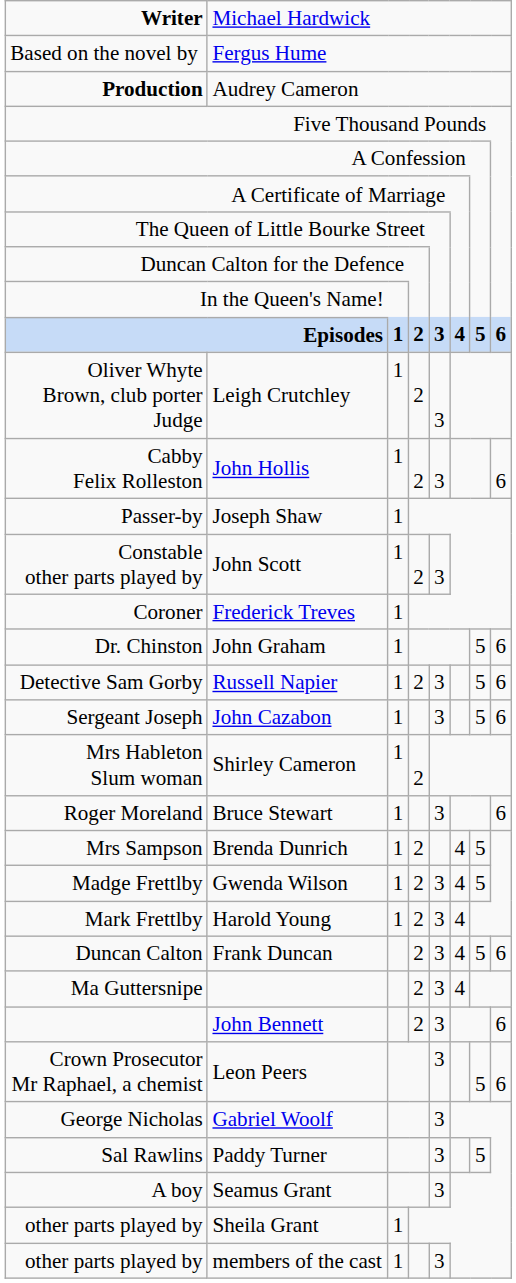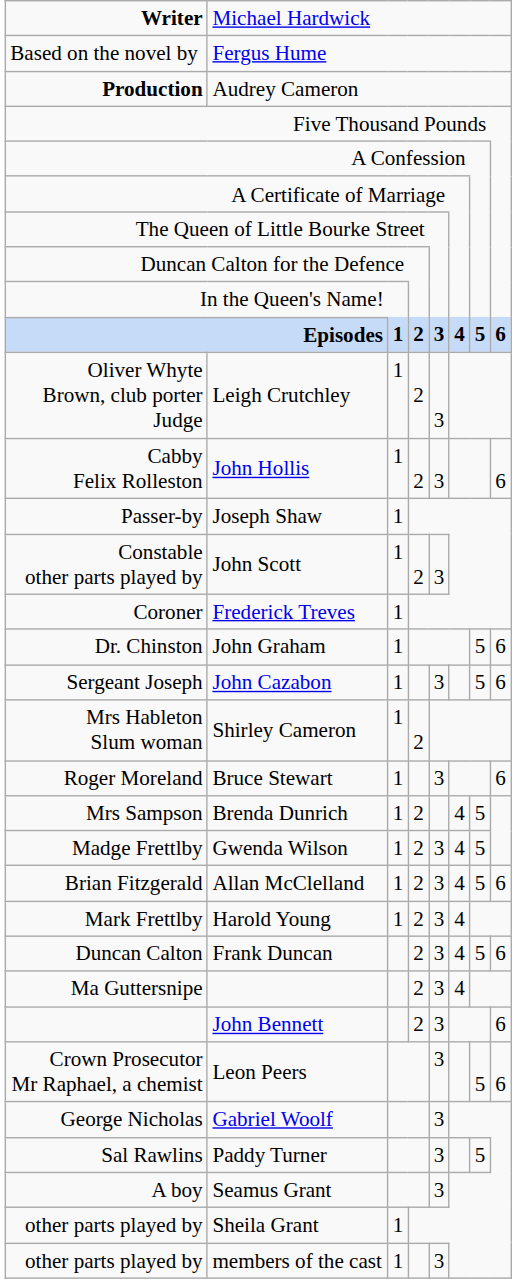 <table class="wikitable mw-collapsible mw-collapsed" style="vertical-align:top;line-height:1.2;font-size:95%;margin:-0.5em 4em 0 5em;width:24em;max-width:30em;">
 <tr>
 <td style="text-align:right;"><strong>Writer</strong></td>
 <td colspan=7><a href='#'>Michael Hardwick</a></td>
 </tr>
 <tr>
 <td>Based on the novel by</td>
 <td colspan=7><a href='#'>Fergus Hume</a></td>
 </tr>
 <tr>
 <td style="text-align:right;"><strong>Production</strong></td>
 <td colspan=7>Audrey Cameron</td>
 </tr>
 <tr>
 <td style="text-align:right;border-right:hidden;" colspan=7>Five Thousand Pounds</td>
 <td style="border-left:hidden;border-bottom:hidden;"></td>
 </tr>
 <tr>
 <td style="text-align:right;border-right:hidden;" colspan=6>A Confession</td>
 <td style="border-left:hidden;border-bottom:hidden;"></td>
 <td style="border-top:hidden;border-bottom:hidden;"></td>
 </tr>
 <tr>
 <td style="text-align:right;border-right:hidden;" colspan=5>A Certificate of Marriage</td>
 <td style="border-left:hidden;border-bottom:hidden;"></td>
 <td style="border-top:hidden;border-bottom:hidden;"></td>
 <td style="border-top:hidden;border-bottom:hidden;"></td>
 </tr>
 <tr>
 <td style="text-align:right;border-right:hidden;" colspan=4>The Queen of Little Bourke Street</td>
 <td style="border-left:hidden;border-bottom:hidden;"></td>
 <td style="border-top:hidden;border-bottom:hidden;"></td>
 <td style="border-top:hidden;border-bottom:hidden;"></td>
 <td style="border-top:hidden;border-bottom:hidden;"></td>
 </tr>
 <tr>
 <td style="text-align:right;border-right:hidden;" colspan=3>Duncan Calton for the Defence</td>
 <td style="border-left:hidden;border-bottom:hidden;"></td>
 <td style="border-top:hidden;border-bottom:hidden;"></td>
 <td style="border-top:hidden;border-bottom:hidden;"></td>
 <td style="border-top:hidden;border-bottom:hidden;"></td>
 <td style="border-top:hidden;border-bottom:hidden;"></td>
 </tr>
 <tr>
 <td style="text-align:right;border-right:hidden;" colspan=2>In the Queen's Name!</td>
 <td style="border-left:hidden;border-bottom:hidden;"></td>
 <td style="border-top:hidden;border-bottom:hidden;"></td>
 <td style="border-top:hidden;border-bottom:hidden;"></td>
 <td style="border-top:hidden;border-bottom:hidden;"></td>
 <td style="border-top:hidden;border-bottom:hidden;"></td>
 <td style="border-top:hidden;border-bottom:hidden;"></td>
 </tr>
 <tr style="background-color:#c6dbf7;">
 <td style="text-align:right;" colspan=2><strong>Episodes</strong></td>
 <td style="border-top:hidden;"><strong>1</strong></td>
 <td style="border-top:hidden;"><strong>2</strong></td>
 <td style="border-top:hidden;"><strong>3</strong></td>
 <td style="border-top:hidden;"><strong>4</strong></td>
 <td style="border-top:hidden;"><strong>5</strong></td>
 <td style="border-top:hidden;"><strong>6</strong></td>
 </tr>
 <tr>
 <td style="text-align:right;">Oliver Whyte<br>Brown, club porter<br>Judge</td>
 <td>Leigh Crutchley</td>
 <td>1<br> <br> </td>
 <td> <br>2<br> </td>
 <td> <br> <br>3</td>
 </tr>
 <tr>
 <td style="text-align:right;">Cabby<br>Felix Rolleston</td>
 <td><a href='#'>John Hollis</a></td>
 <td>1<br> </td>
 <td> <br>2</td>
 <td> <br>3</td>
 <td colspan=2></td>
 <td> <br>6</td>
 </tr>
 <tr>
 <td style="text-align:right;">Passer-by</td>
 <td>Joseph Shaw</td>
 <td>1</td>
 </tr>
 <tr>
 <td style="text-align:right;">Constable<br>other parts played by</td>
 <td>John Scott</td>
 <td>1<br> </td>
 <td> <br>2</td>
 <td> <br>3</td>
 </tr>
 <tr>
 <td style="text-align:right;">Coroner</td>
 <td><a href='#'>Frederick Treves</a></td>
 <td>1</td>
 </tr>
 <tr>
 <td style="text-align:right;">Dr. Chinston</td>
 <td>John Graham</td>
 <td>1</td>
 <td colspan=3></td>
 <td>5</td>
 <td>6</td>
 </tr>
 <tr>
-<td style="text-align:right;">Detective Sam Gorby</td>
-<td><a href='#'>Russell Napier</a></td>
-<td>1</td>
-<td>2</td>
-<td>3</td>
-<td></td>
-<td>5</td>
-<td>6</td>
-</tr>
-<tr>
 <td style="text-align:right;">Sergeant Joseph</td>
 <td><a href='#'>John Cazabon</a></td>
 <td>1</td>
 <td></td>
 <td>3</td>
 <td></td>
 <td>5</td>
 <td>6</td>
 </tr>
 <tr>
 <td style="text-align:right;">Mrs Hableton<br>Slum woman</td>
 <td>Shirley Cameron</td>
 <td>1<br> </td>
 <td> <br>2</td>
 </tr>
 <tr>
 <td style="text-align:right;">Roger Moreland</td>
 <td>Bruce Stewart</td>
 <td>1</td>
 <td></td>
 <td>3</td>
 <td colspan=2></td>
 <td>6</td>
 </tr>
 <tr>
 <td style="text-align:right;">Mrs Sampson</td>
 <td>Brenda Dunrich</td>
 <td>1</td>
 <td>2</td>
 <td></td>
 <td>4</td>
 <td>5</td>
 </tr>
 <tr>
 <td style="text-align:right;">Madge Frettlby</td>
 <td>Gwenda Wilson</td>
 <td>1</td>
 <td>2</td>
 <td>3</td>
 <td>4</td>
 <td>5</td>
+</tr>
+<tr>
+<td style="text-align:right;">Brian Fitzgerald</td>
+<td>Allan McClelland</td>
+<td>1</td>
+<td>2</td>
+<td>3</td>
+<td>4</td>
+<td>5</td>
+<td>6</td>
 </tr>
 <tr>
 <td style="text-align:right;">Mark Frettlby</td>
 <td>Harold Young</td>
 <td>1</td>
 <td>2</td>
 <td>3</td>
 <td>4</td>
 </tr>
 <tr>
 <td style="text-align:right;">Duncan Calton</td>
 <td>Frank Duncan</td>
 <td></td>
 <td>2</td>
 <td>3</td>
 <td>4</td>
 <td>5</td>
 <td>6</td>
 </tr>
 <tr>
 <td style="text-align:right;">Ma Guttersnipe</td>
 <td></td>
 <td></td>
 <td>2</td>
 <td>3</td>
 <td>4</td>
 </tr>
 <tr>
 <td style="text-align:right;"></td>
 <td><a href='#'>John Bennett</a></td>
 <td></td>
 <td>2</td>
 <td>3</td>
 <td colspan=2></td>
 <td>6</td>
 </tr>
 <tr>
 <td style="text-align:right;">Crown Prosecutor<br>Mr Raphael, a chemist</td>
 <td>Leon Peers</td>
 <td colspan=2></td>
 <td>3<br> </td>
 <td></td>
 <td> <br>5</td>
 <td> <br>6</td>
 </tr>
 <tr>
 <td style="text-align:right;">George Nicholas</td>
 <td><a href='#'>Gabriel Woolf</a></td>
 <td colspan=2></td>
 <td>3</td>
 </tr>
 <tr>
 <td style="text-align:right;">Sal Rawlins</td>
 <td>Paddy Turner</td>
 <td colspan=2></td>
 <td>3</td>
 <td></td>
 <td>5</td>
 </tr>
 <tr>
 <td style="text-align:right;">A boy</td>
 <td>Seamus Grant</td>
 <td colspan=2></td>
 <td>3</td>
 </tr>
 <tr>
 <td style="text-align:right;">other parts played by</td>
 <td>Sheila Grant</td>
 <td>1</td>
 </tr>
 <tr>
 <td style="text-align:right;">other parts played by</td>
 <td>members of the cast</td>
 <td>1</td>
 <td></td>
 <td>3</td>
 </tr>
 </table>
